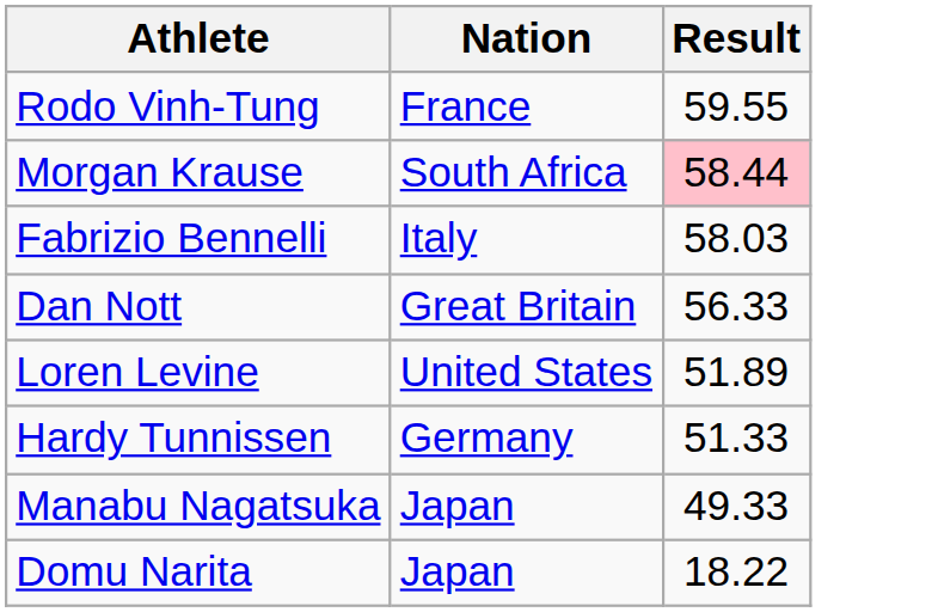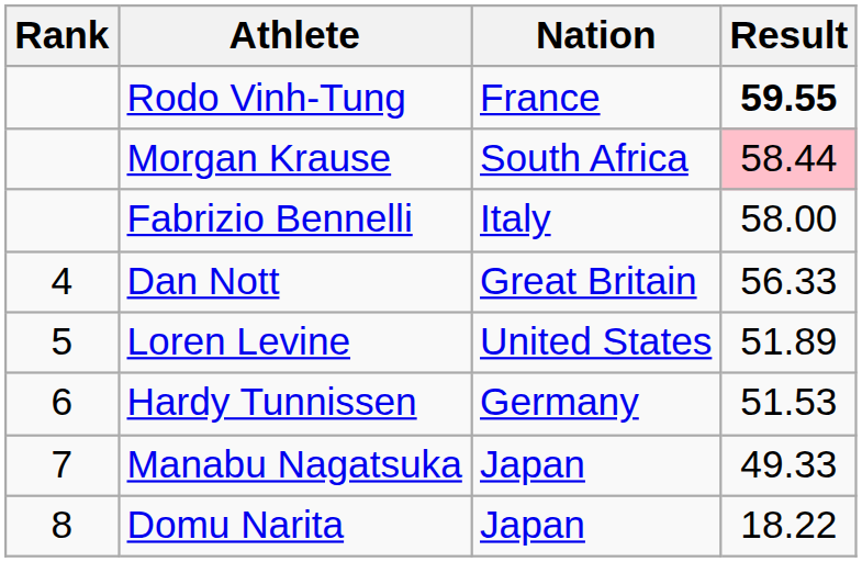 <table class="wikitable sortable" style="text-align:center">
 <tr>
+<th>Rank</th>
 <th>Athlete</th>
 <th>Nation</th>
 <th>Result</th>
 </tr>
 <tr>
+<td></td>
 <td align=left><a href='#'>Rodo Vinh-Tung</a></td>
 <td align="left"> <a href='#'>France</a></td>
-<td>59.55</td>
+<td><strong>59.55</strong></td>
 </tr>
 <tr>
+<td></td>
 <td align=left><a href='#'>Morgan Krause</a></td>
 <td align="left"> <a href='#'>South Africa</a></td>
 <td style="background: pink;">58.44</td>
 </tr>
 <tr>
+<td></td>
 <td align=left><a href='#'>Fabrizio Bennelli</a></td>
 <td align="left"> <a href='#'>Italy</a></td>
-<td>58.03</td>
+<td>58.00</td>
 </tr>
 <tr>
+<td>4</td>
 <td align=left><a href='#'>Dan Nott</a></td>
 <td align="left"> <a href='#'>Great Britain</a></td>
 <td>56.33</td>
 </tr>
 <tr>
+<td>5</td>
 <td align=left><a href='#'>Loren Levine</a></td>
 <td align=left> <a href='#'>United States</a></td>
 <td>51.89</td>
 </tr>
 <tr>
+<td>6</td>
 <td align=left><a href='#'>Hardy Tunnissen</a></td>
 <td align=left> <a href='#'>Germany</a></td>
-<td>51.33</td>
+<td>51.53</td>
 </tr>
 <tr>
+<td>7</td>
 <td align=left><a href='#'>Manabu Nagatsuka</a></td>
 <td align="left"> <a href='#'>Japan</a></td>
 <td>49.33</td>
 </tr>
 <tr>
+<td>8</td>
 <td align=left><a href='#'>Domu Narita</a></td>
 <td align="left"> <a href='#'>Japan</a></td>
 <td>18.22</td>
 </tr>
 </table>
